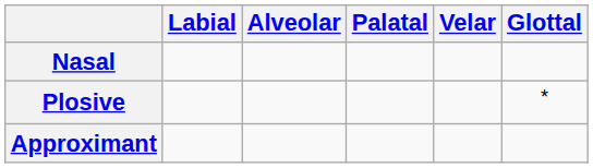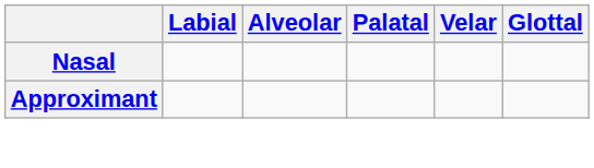 <table class="wikitable" style="text-align:center">
 <tr>
 <th></th>
 <th><a href='#'>Labial</a></th>
 <th><a href='#'>Alveolar</a></th>
 <th><a href='#'>Palatal</a></th>
 <th><a href='#'>Velar</a></th>
 <th><a href='#'>Glottal</a></th>
 </tr>
 <tr>
 <th><a href='#'>Nasal</a></th>
 <td></td>
 <td></td>
 <td></td>
 <td></td>
 <td></td>
 </tr>
 <tr>
-<th><a href='#'>Plosive</a></th>
-<td></td>
-<td></td>
-<td></td>
-<td></td>
-<td><sup>*</sup></td>
-</tr>
-<tr>
 <th><a href='#'>Approximant</a></th>
 <td></td>
 <td></td>
 <td></td>
 <td></td>
 <td></td>
 </tr>
 </table>
